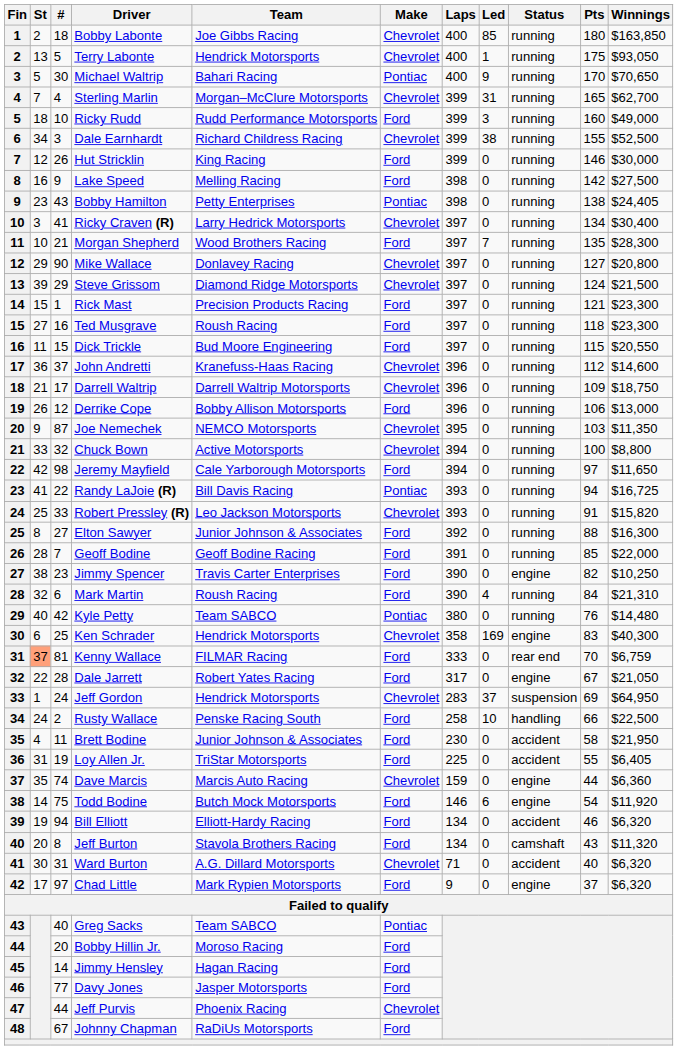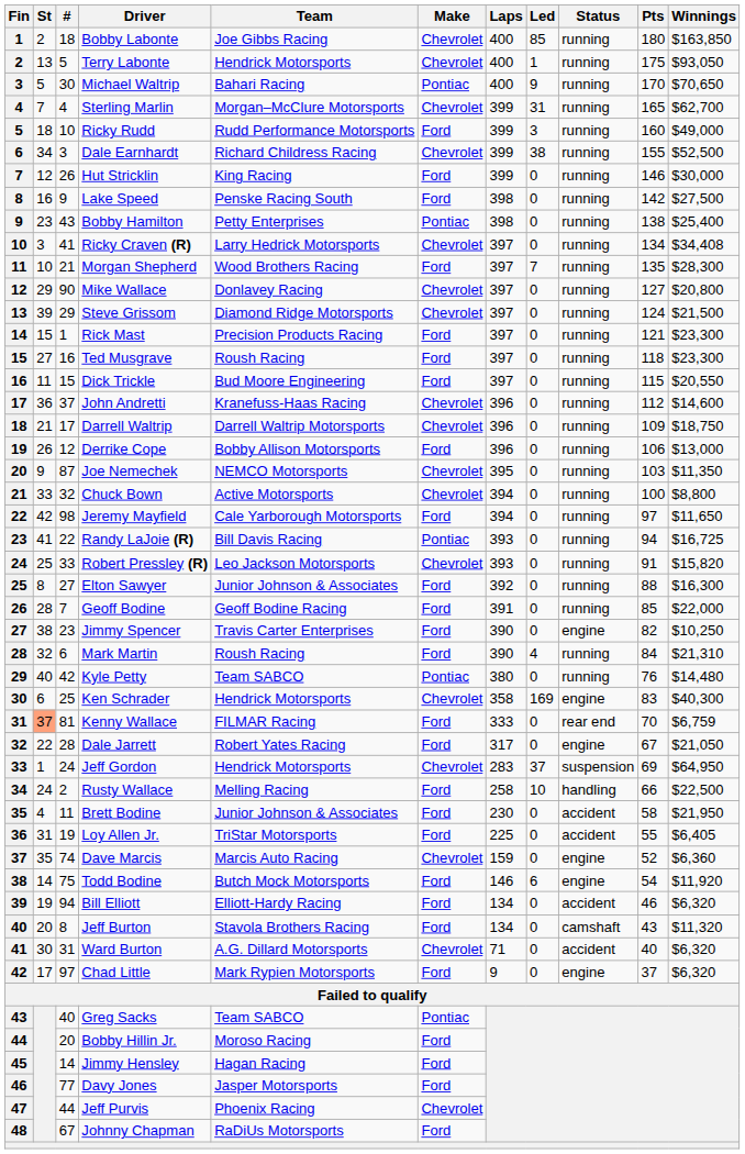 <table class="wikitable" style="font-size:95%">
 <tr>
 <th>Fin</th>
 <th>St</th>
 <th>#</th>
 <th>Driver</th>
 <th>Team</th>
 <th>Make</th>
 <th>Laps</th>
 <th>Led</th>
 <th>Status</th>
 <th>Pts</th>
 <th>Winnings</th>
 </tr>
 <tr>
 <th>1</th>
 <td>2</td>
 <td>18</td>
 <td><a href='#'>Bobby Labonte</a></td>
 <td><a href='#'>Joe Gibbs Racing</a></td>
 <td><a href='#'>Chevrolet</a></td>
 <td>400</td>
 <td>85</td>
 <td>running</td>
 <td>180</td>
 <td>$163,850</td>
 </tr>
 <tr>
 <th>2</th>
 <td>13</td>
 <td>5</td>
 <td><a href='#'>Terry Labonte</a></td>
 <td><a href='#'>Hendrick Motorsports</a></td>
 <td><a href='#'>Chevrolet</a></td>
 <td>400</td>
 <td>1</td>
 <td>running</td>
 <td>175</td>
 <td>$93,050</td>
 </tr>
 <tr>
 <th>3</th>
 <td>5</td>
 <td>30</td>
 <td><a href='#'>Michael Waltrip</a></td>
 <td><a href='#'>Bahari Racing</a></td>
 <td><a href='#'>Pontiac</a></td>
 <td>400</td>
 <td>9</td>
 <td>running</td>
 <td>170</td>
 <td>$70,650</td>
 </tr>
 <tr>
 <th>4</th>
 <td>7</td>
 <td>4</td>
 <td><a href='#'>Sterling Marlin</a></td>
 <td><a href='#'>Morgan–McClure Motorsports</a></td>
 <td><a href='#'>Chevrolet</a></td>
 <td>399</td>
 <td>31</td>
 <td>running</td>
 <td>165</td>
 <td>$62,700</td>
 </tr>
 <tr>
 <th>5</th>
 <td>18</td>
 <td>10</td>
 <td><a href='#'>Ricky Rudd</a></td>
 <td><a href='#'>Rudd Performance Motorsports</a></td>
 <td><a href='#'>Ford</a></td>
 <td>399</td>
 <td>3</td>
 <td>running</td>
 <td>160</td>
 <td>$49,000</td>
 </tr>
 <tr>
 <th>6</th>
 <td>34</td>
 <td>3</td>
 <td><a href='#'>Dale Earnhardt</a></td>
 <td><a href='#'>Richard Childress Racing</a></td>
 <td><a href='#'>Chevrolet</a></td>
 <td>399</td>
 <td>38</td>
 <td>running</td>
 <td>155</td>
 <td>$52,500</td>
 </tr>
 <tr>
 <th>7</th>
 <td>12</td>
 <td>26</td>
 <td><a href='#'>Hut Stricklin</a></td>
 <td><a href='#'>King Racing</a></td>
 <td><a href='#'>Ford</a></td>
 <td>399</td>
 <td>0</td>
 <td>running</td>
 <td>146</td>
 <td>$30,000</td>
 </tr>
 <tr>
 <th>8</th>
 <td>16</td>
 <td>9</td>
 <td><a href='#'>Lake Speed</a></td>
-<td><a href='#'>Melling Racing</a></td>
+<td><a href='#'>Penske Racing South</a></td>
 <td><a href='#'>Ford</a></td>
 <td>398</td>
 <td>0</td>
 <td>running</td>
 <td>142</td>
 <td>$27,500</td>
 </tr>
 <tr>
 <th>9</th>
 <td>23</td>
 <td>43</td>
 <td><a href='#'>Bobby Hamilton</a></td>
 <td><a href='#'>Petty Enterprises</a></td>
 <td><a href='#'>Pontiac</a></td>
 <td>398</td>
 <td>0</td>
 <td>running</td>
 <td>138</td>
-<td>$24,405</td>
+<td>$25,400</td>
 </tr>
 <tr>
 <th>10</th>
 <td>3</td>
 <td>41</td>
 <td><a href='#'>Ricky Craven</a> <strong>(R)</strong></td>
 <td><a href='#'>Larry Hedrick Motorsports</a></td>
 <td><a href='#'>Chevrolet</a></td>
 <td>397</td>
 <td>0</td>
 <td>running</td>
 <td>134</td>
-<td>$30,400</td>
+<td>$34,408</td>
 </tr>
 <tr>
 <th>11</th>
 <td>10</td>
 <td>21</td>
 <td><a href='#'>Morgan Shepherd</a></td>
 <td><a href='#'>Wood Brothers Racing</a></td>
 <td><a href='#'>Ford</a></td>
 <td>397</td>
 <td>7</td>
 <td>running</td>
 <td>135</td>
 <td>$28,300</td>
 </tr>
 <tr>
 <th>12</th>
 <td>29</td>
 <td>90</td>
 <td><a href='#'>Mike Wallace</a></td>
 <td><a href='#'>Donlavey Racing</a></td>
 <td><a href='#'>Chevrolet</a></td>
 <td>397</td>
 <td>0</td>
 <td>running</td>
 <td>127</td>
 <td>$20,800</td>
 </tr>
 <tr>
 <th>13</th>
 <td>39</td>
 <td>29</td>
 <td><a href='#'>Steve Grissom</a></td>
 <td><a href='#'>Diamond Ridge Motorsports</a></td>
 <td><a href='#'>Chevrolet</a></td>
 <td>397</td>
 <td>0</td>
 <td>running</td>
 <td>124</td>
 <td>$21,500</td>
 </tr>
 <tr>
 <th>14</th>
 <td>15</td>
 <td>1</td>
 <td><a href='#'>Rick Mast</a></td>
 <td><a href='#'>Precision Products Racing</a></td>
 <td><a href='#'>Ford</a></td>
 <td>397</td>
 <td>0</td>
 <td>running</td>
 <td>121</td>
 <td>$23,300</td>
 </tr>
 <tr>
 <th>15</th>
 <td>27</td>
 <td>16</td>
 <td><a href='#'>Ted Musgrave</a></td>
 <td><a href='#'>Roush Racing</a></td>
 <td><a href='#'>Ford</a></td>
 <td>397</td>
 <td>0</td>
 <td>running</td>
 <td>118</td>
 <td>$23,300</td>
 </tr>
 <tr>
 <th>16</th>
 <td>11</td>
 <td>15</td>
 <td><a href='#'>Dick Trickle</a></td>
 <td><a href='#'>Bud Moore Engineering</a></td>
 <td><a href='#'>Ford</a></td>
 <td>397</td>
 <td>0</td>
 <td>running</td>
 <td>115</td>
 <td>$20,550</td>
 </tr>
 <tr>
 <th>17</th>
 <td>36</td>
 <td>37</td>
 <td><a href='#'>John Andretti</a></td>
 <td><a href='#'>Kranefuss-Haas Racing</a></td>
 <td><a href='#'>Chevrolet</a></td>
 <td>396</td>
 <td>0</td>
 <td>running</td>
 <td>112</td>
 <td>$14,600</td>
 </tr>
 <tr>
 <th>18</th>
 <td>21</td>
 <td>17</td>
 <td><a href='#'>Darrell Waltrip</a></td>
 <td><a href='#'>Darrell Waltrip Motorsports</a></td>
 <td><a href='#'>Chevrolet</a></td>
 <td>396</td>
 <td>0</td>
 <td>running</td>
 <td>109</td>
 <td>$18,750</td>
 </tr>
 <tr>
 <th>19</th>
 <td>26</td>
 <td>12</td>
 <td><a href='#'>Derrike Cope</a></td>
 <td><a href='#'>Bobby Allison Motorsports</a></td>
 <td><a href='#'>Ford</a></td>
 <td>396</td>
 <td>0</td>
 <td>running</td>
 <td>106</td>
 <td>$13,000</td>
 </tr>
 <tr>
 <th>20</th>
 <td>9</td>
 <td>87</td>
 <td><a href='#'>Joe Nemechek</a></td>
 <td><a href='#'>NEMCO Motorsports</a></td>
 <td><a href='#'>Chevrolet</a></td>
 <td>395</td>
 <td>0</td>
 <td>running</td>
 <td>103</td>
 <td>$11,350</td>
 </tr>
 <tr>
 <th>21</th>
 <td>33</td>
 <td>32</td>
 <td><a href='#'>Chuck Bown</a></td>
 <td><a href='#'>Active Motorsports</a></td>
 <td><a href='#'>Chevrolet</a></td>
 <td>394</td>
 <td>0</td>
 <td>running</td>
 <td>100</td>
 <td>$8,800</td>
 </tr>
 <tr>
 <th>22</th>
 <td>42</td>
 <td>98</td>
 <td><a href='#'>Jeremy Mayfield</a></td>
 <td><a href='#'>Cale Yarborough Motorsports</a></td>
 <td><a href='#'>Ford</a></td>
 <td>394</td>
 <td>0</td>
 <td>running</td>
 <td>97</td>
 <td>$11,650</td>
 </tr>
 <tr>
 <th>23</th>
 <td>41</td>
 <td>22</td>
 <td><a href='#'>Randy LaJoie</a> <strong>(R)</strong></td>
 <td><a href='#'>Bill Davis Racing</a></td>
 <td><a href='#'>Pontiac</a></td>
 <td>393</td>
 <td>0</td>
 <td>running</td>
 <td>94</td>
 <td>$16,725</td>
 </tr>
 <tr>
 <th>24</th>
 <td>25</td>
 <td>33</td>
 <td><a href='#'>Robert Pressley</a> <strong>(R)</strong></td>
 <td><a href='#'>Leo Jackson Motorsports</a></td>
 <td><a href='#'>Chevrolet</a></td>
 <td>393</td>
 <td>0</td>
 <td>running</td>
 <td>91</td>
 <td>$15,820</td>
 </tr>
 <tr>
 <th>25</th>
 <td>8</td>
 <td>27</td>
 <td><a href='#'>Elton Sawyer</a></td>
 <td><a href='#'>Junior Johnson & Associates</a></td>
 <td><a href='#'>Ford</a></td>
 <td>392</td>
 <td>0</td>
 <td>running</td>
 <td>88</td>
 <td>$16,300</td>
 </tr>
 <tr>
 <th>26</th>
 <td>28</td>
 <td>7</td>
 <td><a href='#'>Geoff Bodine</a></td>
 <td><a href='#'>Geoff Bodine Racing</a></td>
 <td><a href='#'>Ford</a></td>
 <td>391</td>
 <td>0</td>
 <td>running</td>
 <td>85</td>
 <td>$22,000</td>
 </tr>
 <tr>
 <th>27</th>
 <td>38</td>
 <td>23</td>
 <td><a href='#'>Jimmy Spencer</a></td>
 <td><a href='#'>Travis Carter Enterprises</a></td>
 <td><a href='#'>Ford</a></td>
 <td>390</td>
 <td>0</td>
 <td>engine</td>
 <td>82</td>
 <td>$10,250</td>
 </tr>
 <tr>
 <th>28</th>
 <td>32</td>
 <td>6</td>
 <td><a href='#'>Mark Martin</a></td>
 <td><a href='#'>Roush Racing</a></td>
 <td><a href='#'>Ford</a></td>
 <td>390</td>
 <td>4</td>
 <td>running</td>
 <td>84</td>
 <td>$21,310</td>
 </tr>
 <tr>
 <th>29</th>
 <td>40</td>
 <td>42</td>
 <td><a href='#'>Kyle Petty</a></td>
 <td><a href='#'>Team SABCO</a></td>
 <td><a href='#'>Pontiac</a></td>
 <td>380</td>
 <td>0</td>
 <td>running</td>
 <td>76</td>
 <td>$14,480</td>
 </tr>
 <tr>
 <th>30</th>
 <td>6</td>
 <td>25</td>
 <td><a href='#'>Ken Schrader</a></td>
 <td><a href='#'>Hendrick Motorsports</a></td>
 <td><a href='#'>Chevrolet</a></td>
 <td>358</td>
 <td>169</td>
 <td>engine</td>
 <td>83</td>
 <td>$40,300</td>
 </tr>
 <tr>
 <th>31</th>
 <td style="background: lightsalmon;">37</td>
 <td>81</td>
 <td><a href='#'>Kenny Wallace</a></td>
 <td><a href='#'>FILMAR Racing</a></td>
 <td><a href='#'>Ford</a></td>
 <td>333</td>
 <td>0</td>
 <td>rear end</td>
 <td>70</td>
 <td>$6,759</td>
 </tr>
 <tr>
 <th>32</th>
 <td>22</td>
 <td>28</td>
 <td><a href='#'>Dale Jarrett</a></td>
 <td><a href='#'>Robert Yates Racing</a></td>
 <td><a href='#'>Ford</a></td>
 <td>317</td>
 <td>0</td>
 <td>engine</td>
 <td>67</td>
 <td>$21,050</td>
 </tr>
 <tr>
 <th>33</th>
 <td>1</td>
 <td>24</td>
 <td><a href='#'>Jeff Gordon</a></td>
 <td><a href='#'>Hendrick Motorsports</a></td>
 <td><a href='#'>Chevrolet</a></td>
 <td>283</td>
 <td>37</td>
 <td>suspension</td>
 <td>69</td>
 <td>$64,950</td>
 </tr>
 <tr>
 <th>34</th>
 <td>24</td>
 <td>2</td>
 <td><a href='#'>Rusty Wallace</a></td>
-<td><a href='#'>Penske Racing South</a></td>
+<td><a href='#'>Melling Racing</a></td>
 <td><a href='#'>Ford</a></td>
 <td>258</td>
 <td>10</td>
 <td>handling</td>
 <td>66</td>
 <td>$22,500</td>
 </tr>
 <tr>
 <th>35</th>
 <td>4</td>
 <td>11</td>
 <td><a href='#'>Brett Bodine</a></td>
 <td><a href='#'>Junior Johnson & Associates</a></td>
 <td><a href='#'>Ford</a></td>
 <td>230</td>
 <td>0</td>
 <td>accident</td>
 <td>58</td>
 <td>$21,950</td>
 </tr>
 <tr>
 <th>36</th>
 <td>31</td>
 <td>19</td>
 <td><a href='#'>Loy Allen Jr.</a></td>
 <td><a href='#'>TriStar Motorsports</a></td>
 <td><a href='#'>Ford</a></td>
 <td>225</td>
 <td>0</td>
 <td>accident</td>
 <td>55</td>
 <td>$6,405</td>
 </tr>
 <tr>
 <th>37</th>
 <td>35</td>
 <td>74</td>
 <td><a href='#'>Dave Marcis</a></td>
 <td><a href='#'>Marcis Auto Racing</a></td>
 <td><a href='#'>Chevrolet</a></td>
 <td>159</td>
 <td>0</td>
 <td>engine</td>
-<td>44</td>
+<td>52</td>
 <td>$6,360</td>
 </tr>
 <tr>
 <th>38</th>
 <td>14</td>
 <td>75</td>
 <td><a href='#'>Todd Bodine</a></td>
 <td><a href='#'>Butch Mock Motorsports</a></td>
 <td><a href='#'>Ford</a></td>
 <td>146</td>
 <td>6</td>
 <td>engine</td>
 <td>54</td>
 <td>$11,920</td>
 </tr>
 <tr>
 <th>39</th>
 <td>19</td>
 <td>94</td>
 <td><a href='#'>Bill Elliott</a></td>
 <td><a href='#'>Elliott-Hardy Racing</a></td>
 <td><a href='#'>Ford</a></td>
 <td>134</td>
 <td>0</td>
 <td>accident</td>
 <td>46</td>
 <td>$6,320</td>
 </tr>
 <tr>
 <th>40</th>
 <td>20</td>
 <td>8</td>
 <td><a href='#'>Jeff Burton</a></td>
 <td><a href='#'>Stavola Brothers Racing</a></td>
 <td><a href='#'>Ford</a></td>
 <td>134</td>
 <td>0</td>
 <td>camshaft</td>
 <td>43</td>
 <td>$11,320</td>
 </tr>
 <tr>
 <th>41</th>
 <td>30</td>
 <td>31</td>
 <td><a href='#'>Ward Burton</a></td>
 <td><a href='#'>A.G. Dillard Motorsports</a></td>
 <td><a href='#'>Chevrolet</a></td>
 <td>71</td>
 <td>0</td>
 <td>accident</td>
 <td>40</td>
 <td>$6,320</td>
 </tr>
 <tr>
 <th>42</th>
 <td>17</td>
 <td>97</td>
 <td><a href='#'>Chad Little</a></td>
 <td><a href='#'>Mark Rypien Motorsports</a></td>
 <td><a href='#'>Ford</a></td>
 <td>9</td>
 <td>0</td>
 <td>engine</td>
 <td>37</td>
 <td>$6,320</td>
 </tr>
 <tr>
 <th colspan="11">Failed to qualify</th>
 </tr>
 <tr>
 <th>43</th>
 <th rowspan="6"></th>
 <td>40</td>
 <td><a href='#'>Greg Sacks</a></td>
 <td><a href='#'>Team SABCO</a></td>
 <td><a href='#'>Pontiac</a></td>
 <th colspan="5" rowspan="6"></th>
 </tr>
 <tr>
 <th>44</th>
 <td>20</td>
 <td><a href='#'>Bobby Hillin Jr.</a></td>
 <td><a href='#'>Moroso Racing</a></td>
 <td><a href='#'>Ford</a></td>
 </tr>
 <tr>
 <th>45</th>
 <td>14</td>
 <td><a href='#'>Jimmy Hensley</a></td>
 <td><a href='#'>Hagan Racing</a></td>
 <td><a href='#'>Ford</a></td>
 </tr>
 <tr>
 <th>46</th>
 <td>77</td>
 <td><a href='#'>Davy Jones</a></td>
 <td><a href='#'>Jasper Motorsports</a></td>
 <td><a href='#'>Ford</a></td>
 </tr>
 <tr>
 <th>47</th>
 <td>44</td>
 <td><a href='#'>Jeff Purvis</a></td>
 <td><a href='#'>Phoenix Racing</a></td>
 <td><a href='#'>Chevrolet</a></td>
 </tr>
 <tr>
 <th>48</th>
 <td>67</td>
 <td><a href='#'>Johnny Chapman</a></td>
 <td><a href='#'>RaDiUs Motorsports</a></td>
 <td><a href='#'>Ford</a></td>
 </tr>
 <tr>
 <th colspan="11"></th>
 </tr>
 </table>
